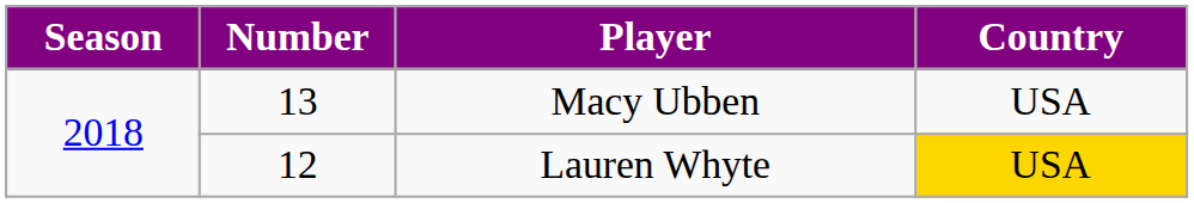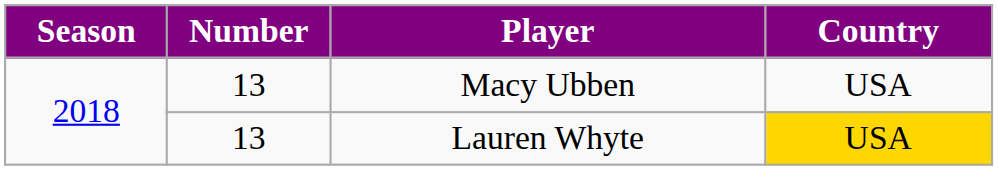 <table class="wikitable" style="text-align:center;">
 <tr>
 <th style="width:70px;  background:#800080; color:#FFFFFF;">Season</th>
 <th style="width:70px;  background:#800080; color:#FFFFFF;">Number</th>
 <th style="width:200px; background:#800080; color:#FFFFFF;">Player</th>
 <th style="width:100px; background:#800080; color:#FFFFFF;">Country</th>
 </tr>
 <tr>
 <td rowspan="2"><a href='#'>2018</a></td>
 <td>13</td>
 <td>Macy Ubben</td>
 <td> USA</td>
 </tr>
 <tr>
-<td>12</td>
+<td>13</td>
 <td>Lauren Whyte</td>
 <td style="background: gold;"> USA</td>
 </tr>
 </table>
